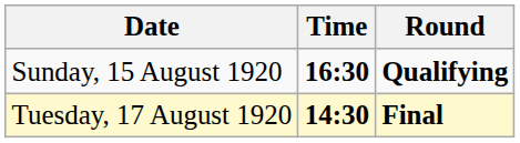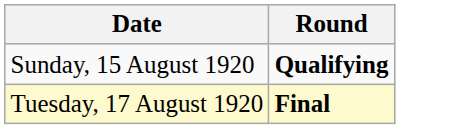 <table class="wikitable">
 <tr>
 <th>Date</th>
-<th>Time</th>
 <th>Round</th>
 </tr>
 <tr>
 <td>Sunday, 15 August 1920</td>
-<td><strong>16:30</strong></td>
 <td><strong>Qualifying</strong></td>
 </tr>
 <tr style=background:lemonchiffon>
 <td>Tuesday, 17 August 1920</td>
-<td><strong>14:30</strong></td>
 <td><strong>Final</strong></td>
 </tr>
 </table>
